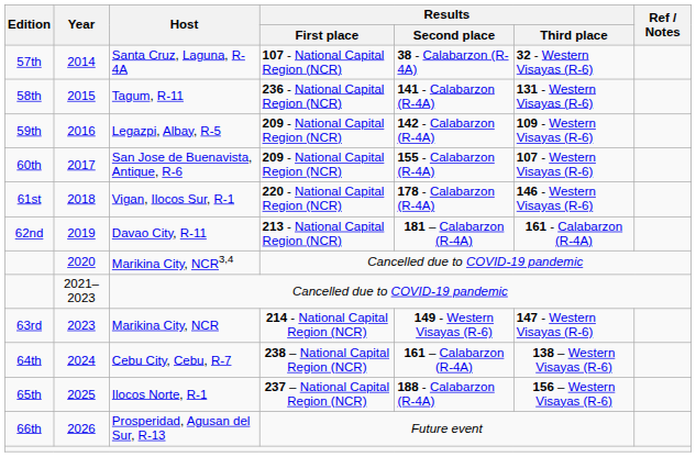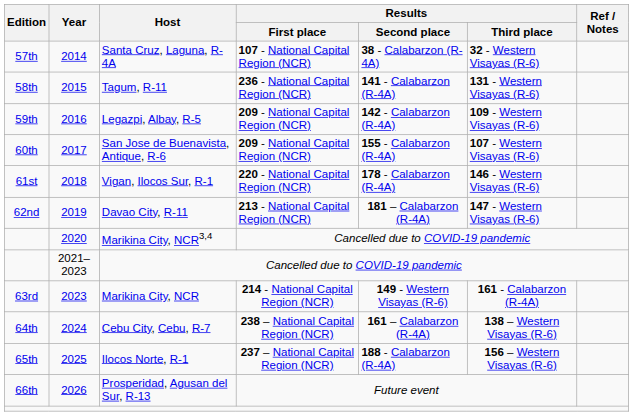 <table class="wikitable" style="text-align:center;">
 <tr>
 <th rowspan=2>Edition</th>
 <th rowspan=2>Year</th>
 <th rowspan=2>Host</th>
 <th colspan=3>Results</th>
 <th rowspan=2>Ref / Notes</th>
 </tr>
 <tr>
 <th>First place</th>
 <th>Second place</th>
 <th>Third place</th>
 </tr>
 <tr>
 <td><a href='#'>57th</a></td>
 <td><a href='#'>2014</a></td>
 <td align=left><a href='#'>Santa Cruz</a>, <a href='#'>Laguna</a>, <a href='#'>R-4A</a></td>
 <td align=left><strong>107</strong> - <a href='#'>National Capital Region (NCR)</a></td>
 <td align=left><strong>38</strong> - <a href='#'>Calabarzon (R-4A)</a></td>
 <td align=left><strong>32</strong> - <a href='#'>Western Visayas (R-6)</a></td>
 <td></td>
 </tr>
 <tr>
 <td><a href='#'>58th</a></td>
 <td><a href='#'>2015</a></td>
 <td align=left><a href='#'>Tagum</a>, <a href='#'>R-11</a></td>
 <td align=left><strong>236</strong> - <a href='#'>National Capital Region (NCR)</a></td>
 <td align=left><strong>141 </strong> - <a href='#'>Calabarzon (R-4A)</a></td>
 <td align=left><strong>131 </strong> - <a href='#'>Western Visayas (R-6)</a></td>
 <td></td>
 </tr>
 <tr>
 <td><a href='#'>59th</a></td>
 <td><a href='#'>2016</a></td>
 <td align=left><a href='#'>Legazpi</a>, <a href='#'>Albay</a>, <a href='#'>R-5</a></td>
 <td align=left><strong>209</strong> - <a href='#'>National Capital Region (NCR)</a></td>
 <td align=left><strong>142 </strong> - <a href='#'>Calabarzon (R-4A)</a></td>
 <td align=left><strong>109 </strong> - <a href='#'>Western Visayas (R-6)</a></td>
 <td></td>
 </tr>
 <tr>
 <td><a href='#'>60th</a></td>
 <td><a href='#'>2017</a></td>
 <td align=left><a href='#'>San Jose de Buenavista</a>, <a href='#'>Antique</a>, <a href='#'>R-6</a></td>
 <td align=left><strong>209</strong> - <a href='#'>National Capital Region (NCR)</a></td>
 <td align=left><strong>155</strong> - <a href='#'>Calabarzon (R-4A)</a></td>
 <td align=left><strong>107</strong> - <a href='#'>Western Visayas (R-6)</a></td>
 <td></td>
 </tr>
 <tr>
 <td><a href='#'>61st</a></td>
 <td><a href='#'>2018</a></td>
 <td align=left><a href='#'>Vigan</a>, <a href='#'>Ilocos Sur</a>, <a href='#'>R-1</a></td>
 <td align=left><strong>220</strong> - <a href='#'>National Capital Region (NCR)</a></td>
 <td align=left><strong>178</strong> - <a href='#'>Calabarzon (R-4A)</a></td>
 <td align=left><strong>146</strong> - <a href='#'>Western Visayas (R-6)</a></td>
 <td rowspan=1></td>
 </tr>
 <tr>
 <td><a href='#'>62nd</a></td>
 <td><a href='#'>2019</a></td>
 <td align=left><a href='#'>Davao City</a>, <a href='#'>R-11</a></td>
 <td align=left><strong>213</strong> - <a href='#'>National Capital Region (NCR)</a></td>
 <td><strong>181</strong> – <a href='#'>Calabarzon (R-4A)</a></td>
-<td><strong>161</strong> - <a href='#'>Calabarzon (R-4A)</a></td>
+<td align=left><strong>147</strong> - <a href='#'>Western Visayas (R-6)</a></td>
 <td rowspan=1></td>
 </tr>
 <tr>
 <td></td>
 <td><a href='#'>2020</a></td>
 <td align=left><a href='#'>Marikina City</a>, <a href='#'>NCR</a><sup>3,4</sup></td>
 <td colspan=4><em>Cancelled due to <a href='#'>COVID-19 pandemic</a></em></td>
 </tr>
 <tr>
 <td></td>
 <td>2021–2023</td>
 <td colspan=5><em>Cancelled due to <a href='#'>COVID-19 pandemic</a></em></td>
 </tr>
 <tr>
 <td><a href='#'>63rd</a></td>
 <td><a href='#'>2023</a></td>
 <td align=left><a href='#'>Marikina City</a>, <a href='#'>NCR</a></td>
 <td><strong>214</strong> - <a href='#'>National Capital Region (NCR)</a></td>
 <td><strong>149</strong> - <a href='#'>Western Visayas (R-6)</a></td>
-<td align=left><strong>147</strong> - <a href='#'>Western Visayas (R-6)</a></td>
+<td><strong>161</strong> - <a href='#'>Calabarzon (R-4A)</a></td>
 <td></td>
 </tr>
 <tr>
 <td><a href='#'>64th</a></td>
 <td><a href='#'>2024</a></td>
 <td align="left"><a href='#'>Cebu City</a>, <a href='#'>Cebu</a>, <a href='#'>R-7</a></td>
 <td><strong>238</strong> – <a href='#'>National Capital Region (NCR)</a></td>
 <td><strong>161</strong> – <a href='#'>Calabarzon (R-4A)</a></td>
 <td><strong>138</strong> – <a href='#'>Western Visayas (R-6)</a></td>
 <td></td>
 </tr>
 <tr>
 <td><a href='#'>65th</a></td>
 <td><a href='#'>2025</a></td>
 <td align="left"><a href='#'>Ilocos Norte</a>, <a href='#'>R-1</a></td>
 <td><strong>237</strong> – <a href='#'>National Capital Region (NCR)</a></td>
 <td align=left><strong>188</strong> - <a href='#'>Calabarzon (R-4A)</a></td>
 <td><strong>156</strong> – <a href='#'>Western Visayas (R-6)</a></td>
 <td></td>
 </tr>
 <tr>
 <td><a href='#'>66th</a></td>
 <td><a href='#'>2026</a></td>
 <td align="left"><a href='#'>Prosperidad</a>, <a href='#'>Agusan del Sur</a>, <a href='#'>R-13</a></td>
 <td colspan="3"><em>Future event</em></td>
 <td></td>
 </tr>
 <tr>
 <td colspan=7></td>
 </tr>
 </table>
